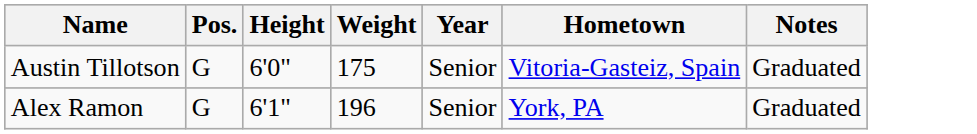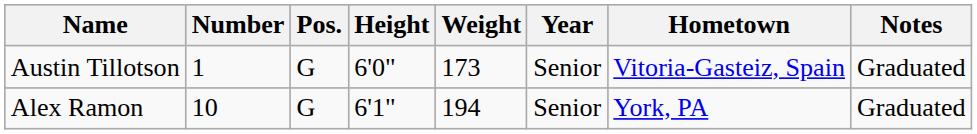 <table class="wikitable sortable" border="1">
 <tr>
 <th>Name</th>
+<th>Number</th>
 <th>Pos.</th>
 <th>Height</th>
 <th>Weight</th>
 <th>Year</th>
 <th>Hometown</th>
 <th class="unsortable">Notes</th>
 </tr>
 <tr>
 <td>Austin Tillotson</td>
+<td>1</td>
 <td>G</td>
 <td>6'0"</td>
-<td>175</td>
+<td>173</td>
 <td>Senior</td>
 <td><a href='#'>Vitoria-Gasteiz, Spain</a></td>
 <td>Graduated</td>
 </tr>
 <tr>
 <td>Alex Ramon</td>
+<td>10</td>
 <td>G</td>
 <td>6'1"</td>
-<td>196</td>
+<td>194</td>
 <td>Senior</td>
 <td><a href='#'>York, PA</a></td>
 <td>Graduated</td>
 </tr>
 </table>
